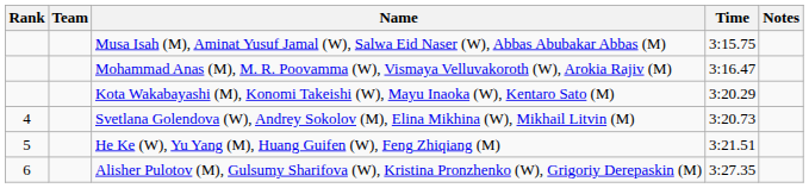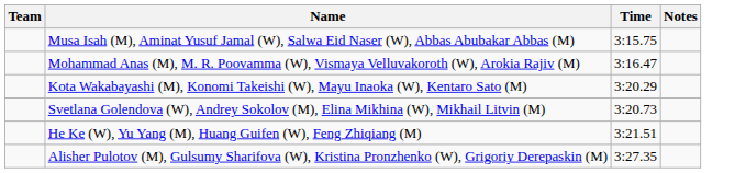 <table class="wikitable sortable" style="text-align:center;font-size:95%">
 <tr>
-<th>Rank</th>
 <th>Team</th>
 <th>Name</th>
 <th>Time</th>
 <th>Notes</th>
 </tr>
 <tr>
-<td></td>
 <td align=left></td>
 <td align=left><a href='#'>Musa Isah</a> (M), <a href='#'>Aminat Yusuf Jamal</a> (W), <a href='#'>Salwa Eid Naser</a> (W), <a href='#'>Abbas Abubakar Abbas</a> (M)</td>
 <td>3:15.75</td>
 <td></td>
 </tr>
 <tr>
-<td></td>
 <td align=left></td>
 <td align=left><a href='#'>Mohammad Anas</a> (M), <a href='#'>M. R. Poovamma</a> (W), <a href='#'>Vismaya Velluvakoroth</a> (W), <a href='#'>Arokia Rajiv</a> (M)</td>
 <td>3:16.47</td>
 <td></td>
 </tr>
 <tr>
-<td></td>
 <td align=left></td>
 <td align=left><a href='#'>Kota Wakabayashi</a> (M), <a href='#'>Konomi Takeishi</a> (W), <a href='#'>Mayu Inaoka</a> (W), <a href='#'>Kentaro Sato</a> (M)</td>
 <td>3:20.29</td>
 <td></td>
 </tr>
 <tr>
-<td>4</td>
 <td align=left></td>
 <td align=left><a href='#'>Svetlana Golendova</a> (W), <a href='#'>Andrey Sokolov</a> (M), <a href='#'>Elina Mikhina</a> (W), <a href='#'>Mikhail Litvin</a> (M)</td>
 <td>3:20.73</td>
 <td></td>
 </tr>
 <tr>
-<td>5</td>
 <td align=left></td>
 <td align=left><a href='#'>He Ke</a> (W), <a href='#'>Yu Yang</a> (M), <a href='#'>Huang Guifen</a> (W), <a href='#'>Feng Zhiqiang</a> (M)</td>
 <td>3:21.51</td>
 <td></td>
 </tr>
 <tr>
-<td>6</td>
 <td align=left></td>
 <td align=left><a href='#'>Alisher Pulotov</a> (M), <a href='#'>Gulsumy Sharifova</a> (W), <a href='#'>Kristina Pronzhenko</a> (W), <a href='#'>Grigoriy Derepaskin</a> (M)</td>
 <td>3:27.35</td>
 <td></td>
 </tr>
 </table>
